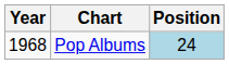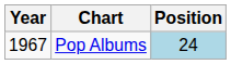 <table class="wikitable">
 <tr>
 <th>Year</th>
 <th>Chart</th>
 <th>Position</th>
 </tr>
 <tr>
-<td>1968</td>
+<td>1967</td>
 <td><a href='#'>Pop Albums</a></td>
 <td align="center" style="background: lightblue;">24</td>
 </tr>
 </table>
